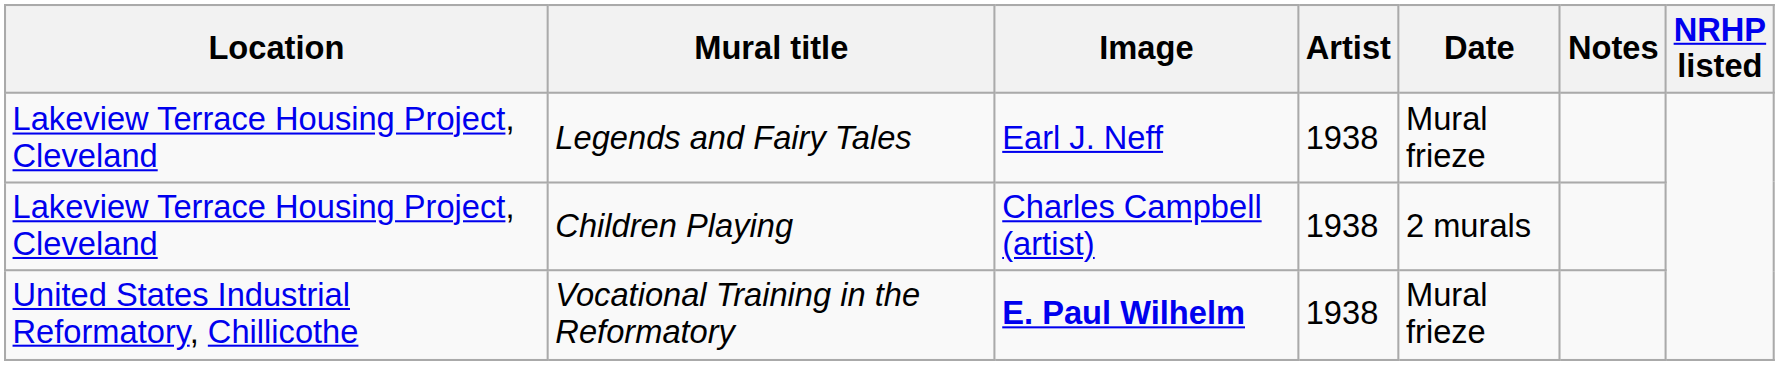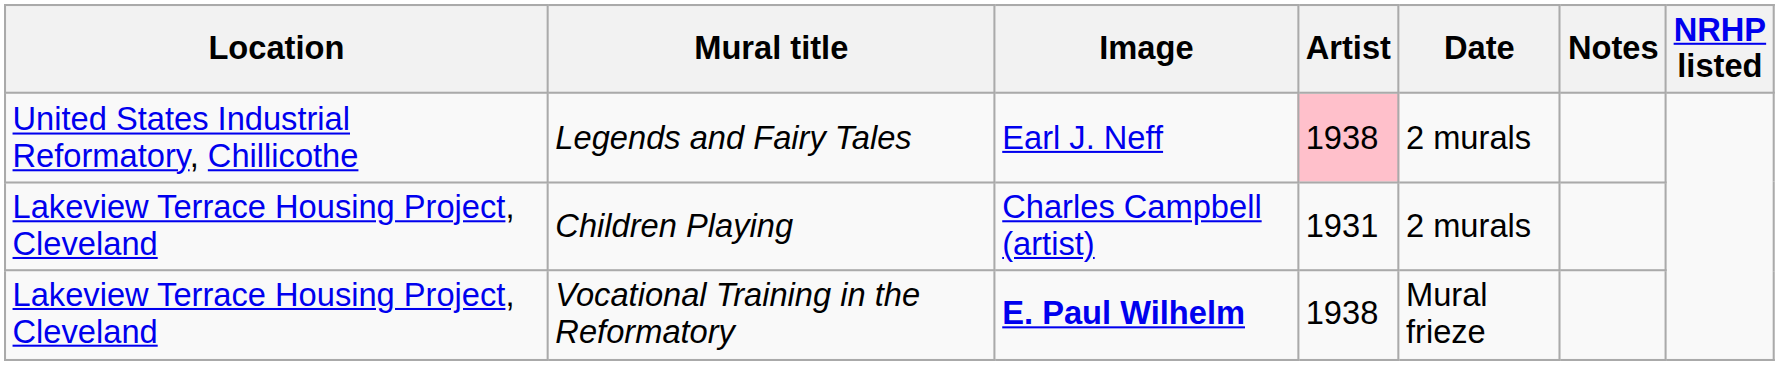 <table class="wikitable sortable">
 <tr>
 <th>Location</th>
 <th>Mural title</th>
 <th>Image</th>
 <th>Artist</th>
 <th>Date</th>
 <th>Notes</th>
 <th><a href='#'>NRHP</a><br>listed</th>
 </tr>
 <tr>
-<td><a href='#'>Lakeview Terrace Housing Project</a>, <a href='#'>Cleveland</a></td>
+<td><a href='#'>United States Industrial Reformatory</a>, <a href='#'>Chillicothe</a></td>
 <td><em>Legends and Fairy Tales</em></td>
 <td><a href='#'>Earl J. Neff</a></td>
-<td>1938</td>
-<td>Mural frieze</td>
+<td style="background: pink;">1938</td>
+<td>2 murals</td>
 <td></td>
 </tr>
 <tr>
 <td><a href='#'>Lakeview Terrace Housing Project</a>, <a href='#'>Cleveland</a></td>
 <td><em>Children Playing</em></td>
 <td><a href='#'>Charles Campbell (artist)</a></td>
-<td>1938</td>
+<td>1931</td>
 <td>2 murals</td>
 <td></td>
 </tr>
 <tr>
-<td><a href='#'>United States Industrial Reformatory</a>, <a href='#'>Chillicothe</a></td>
+<td><a href='#'>Lakeview Terrace Housing Project</a>, <a href='#'>Cleveland</a></td>
 <td><em>Vocational Training in the Reformatory</em></td>
 <td><strong><a href='#'>E. Paul Wilhelm</a></strong></td>
 <td>1938</td>
 <td>Mural frieze</td>
 <td></td>
 </tr>
 </table>
